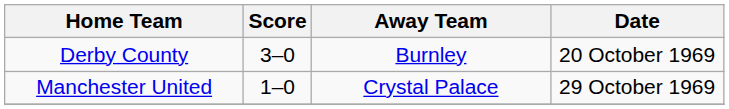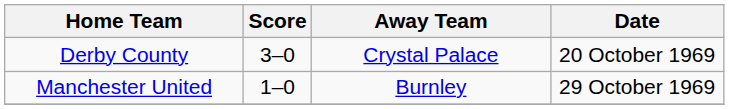 <table class="wikitable" style="text-align:center;">
 <tr>
 <th width=175>Home Team</th>
 <th width=20>Score</th>
 <th width=175>Away Team</th>
 <th width=125>Date</th>
 </tr>
 <tr>
 <td><a href='#'>Derby County</a></td>
 <td>3–0</td>
-<td><a href='#'>Burnley</a></td>
+<td><a href='#'>Crystal Palace</a></td>
 <td>20 October 1969</td>
 </tr>
 <tr>
 <td><a href='#'>Manchester United</a></td>
 <td>1–0</td>
-<td><a href='#'>Crystal Palace</a></td>
+<td><a href='#'>Burnley</a></td>
 <td>29 October 1969</td>
 </tr>
 <tr>
 </tr>
 </table>
